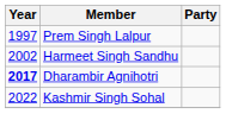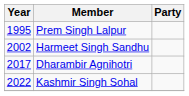 <table class="wikitable sortable">
 <tr>
 <th>Year</th>
 <th>Member</th>
 <th colspan="2">Party</th>
 </tr>
 <tr>
-<td><a href='#'>1997</a></td>
+<td><a href='#'>1995</a></td>
 <td><a href='#'>Prem Singh Lalpur</a></td>
 <td></td>
 </tr>
 <tr>
 <td><a href='#'>2002</a></td>
 <td><a href='#'>Harmeet Singh Sandhu</a></td>
 </tr>
 <tr>
-<td><strong><a href='#'>2017</a></strong></td>
+<td><a href='#'>2017</a></td>
 <td><a href='#'>Dharambir Agnihotri</a></td>
 <td></td>
 </tr>
 <tr>
 <td><a href='#'>2022</a></td>
 <td><a href='#'>Kashmir Singh Sohal</a></td>
 <td></td>
 </tr>
 <tr>
 </tr>
 </table>
